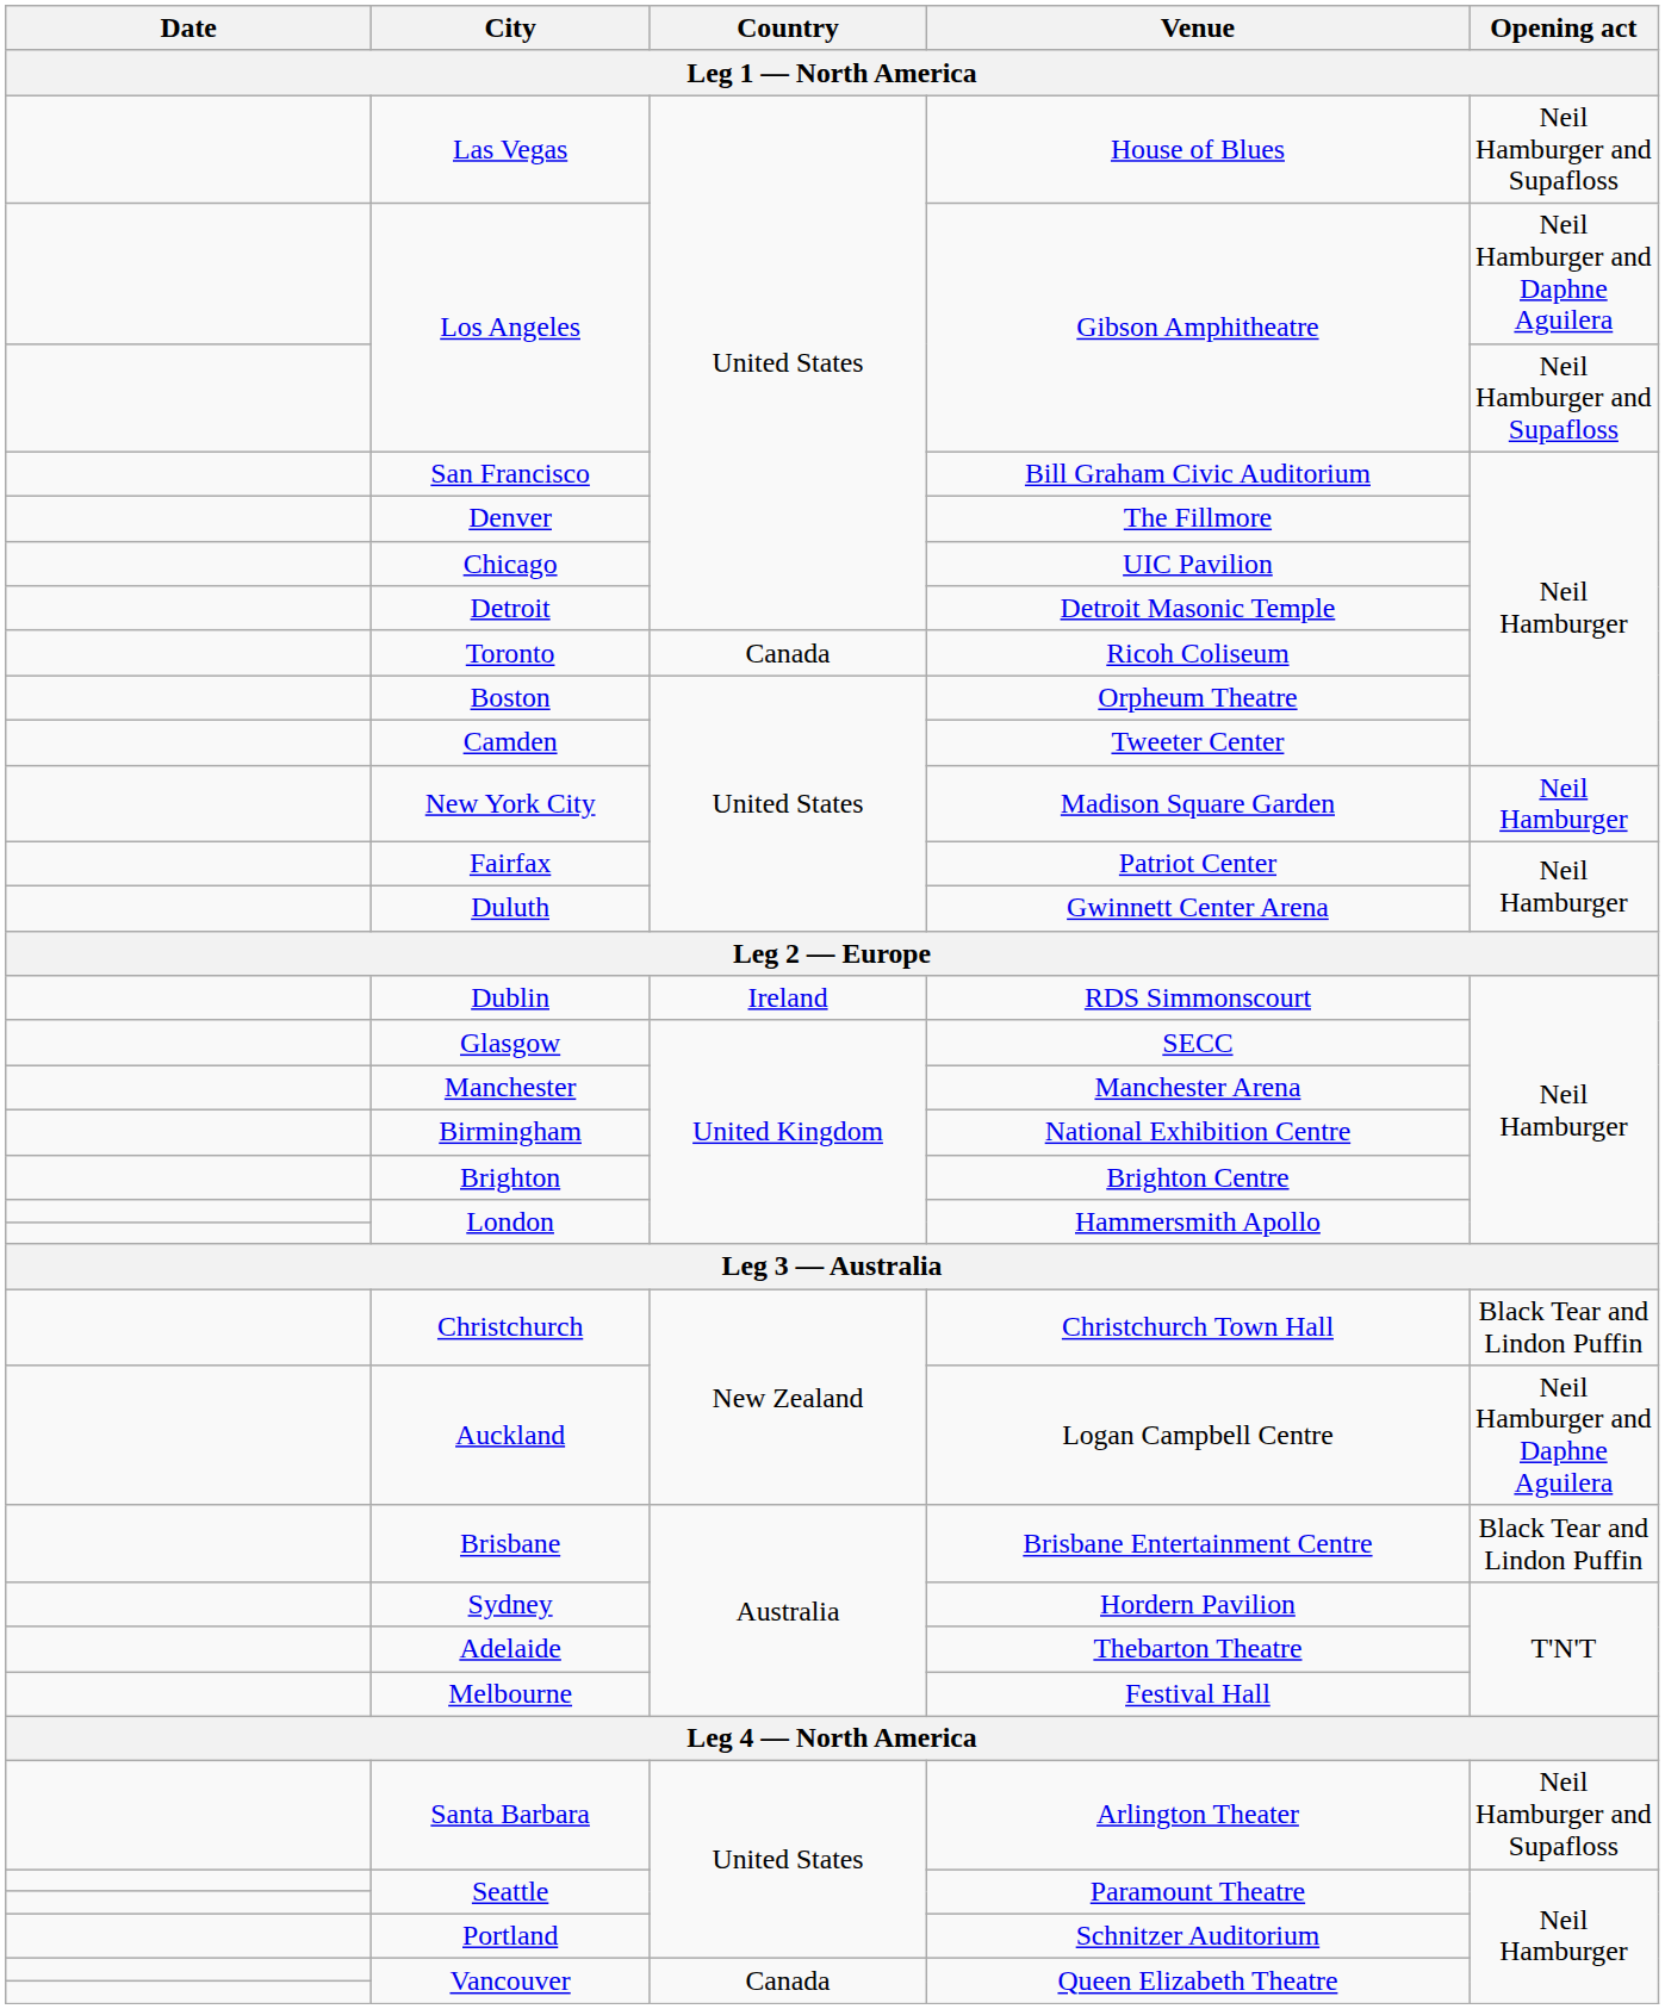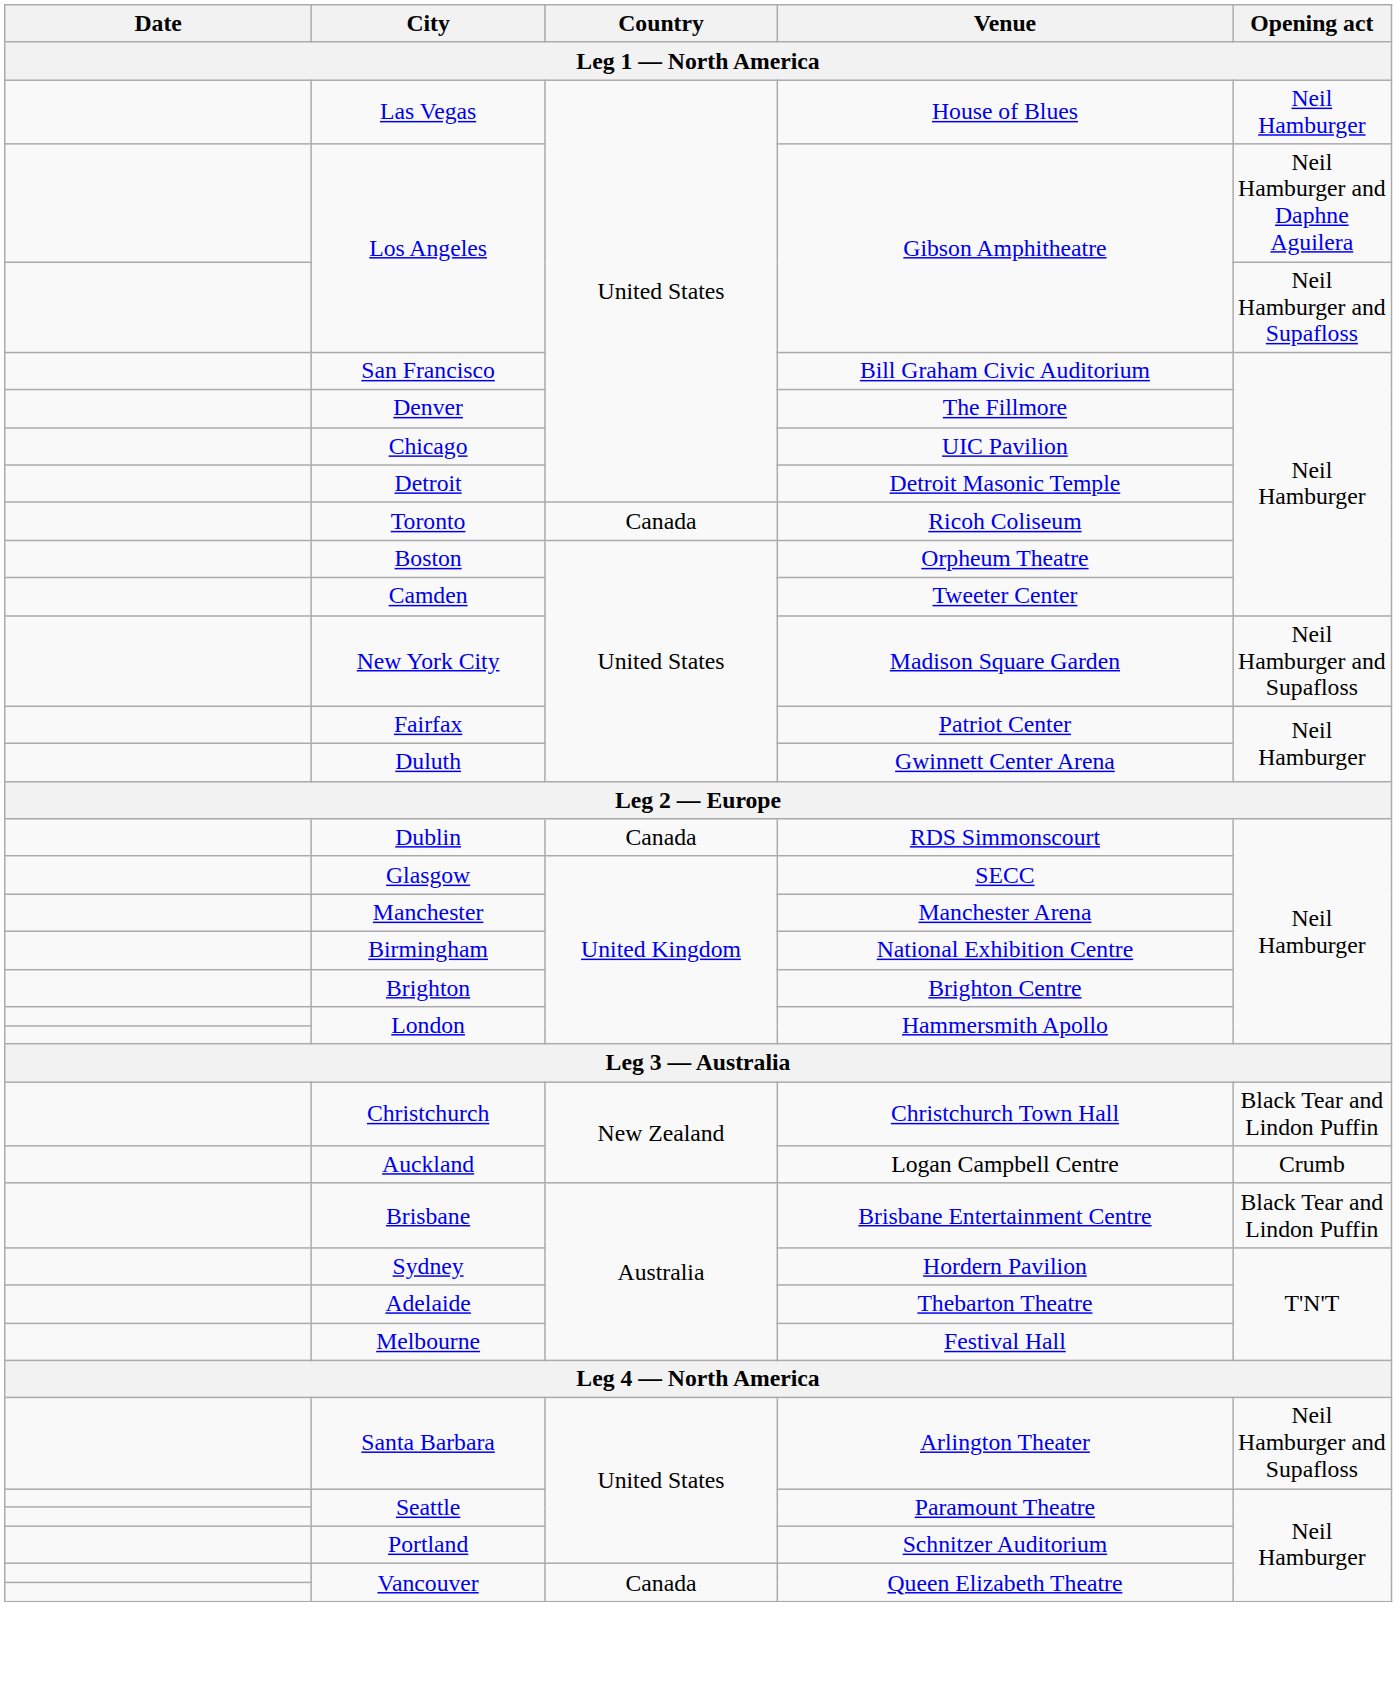 <table class="wikitable" style="text-align:center;">
 <tr>
 <th width="200">Date</th>
 <th width="150">City</th>
 <th width="150">Country</th>
 <th width="300">Venue</th>
 <th width="100">Opening act</th>
 </tr>
 <tr>
 <th colspan="5">Leg 1 — North America</th>
 </tr>
 <tr>
 <td></td>
 <td><a href='#'>Las Vegas</a></td>
 <td rowspan="7">United States</td>
 <td><a href='#'>House of Blues</a></td>
-<td>Neil Hamburger and Supafloss</td>
+<td><a href='#'>Neil Hamburger</a></td>
 </tr>
 <tr>
 <td></td>
 <td rowspan="2"><a href='#'>Los Angeles</a></td>
 <td rowspan="2"><a href='#'>Gibson Amphitheatre</a></td>
 <td>Neil Hamburger and <a href='#'>Daphne Aguilera</a></td>
 </tr>
 <tr>
 <td></td>
 <td>Neil Hamburger and <a href='#'>Supafloss</a></td>
 </tr>
 <tr>
 <td></td>
 <td><a href='#'>San Francisco</a></td>
 <td><a href='#'>Bill Graham Civic Auditorium</a></td>
 <td rowspan="7">Neil Hamburger</td>
 </tr>
 <tr>
 <td></td>
 <td><a href='#'>Denver</a></td>
 <td><a href='#'>The Fillmore</a></td>
 </tr>
 <tr>
 <td></td>
 <td><a href='#'>Chicago</a></td>
 <td><a href='#'>UIC Pavilion</a></td>
 </tr>
 <tr>
 <td></td>
 <td><a href='#'>Detroit</a></td>
 <td><a href='#'>Detroit Masonic Temple</a></td>
 </tr>
 <tr>
 <td></td>
 <td><a href='#'>Toronto</a></td>
 <td>Canada</td>
 <td><a href='#'>Ricoh Coliseum</a></td>
 </tr>
 <tr>
 <td></td>
 <td><a href='#'>Boston</a></td>
 <td rowspan="5">United States</td>
 <td><a href='#'>Orpheum Theatre</a></td>
 </tr>
 <tr>
 <td></td>
 <td><a href='#'>Camden</a></td>
 <td><a href='#'>Tweeter Center</a></td>
 </tr>
 <tr>
 <td></td>
 <td><a href='#'>New York City</a></td>
 <td><a href='#'>Madison Square Garden</a></td>
-<td><a href='#'>Neil Hamburger</a></td>
+<td>Neil Hamburger and Supafloss</td>
 </tr>
 <tr>
 <td></td>
 <td><a href='#'>Fairfax</a></td>
 <td><a href='#'>Patriot Center</a></td>
 <td rowspan="2">Neil Hamburger</td>
 </tr>
 <tr>
 <td></td>
 <td><a href='#'>Duluth</a></td>
 <td><a href='#'>Gwinnett Center Arena</a></td>
 </tr>
 <tr>
 <th colspan="5">Leg 2 — Europe</th>
 </tr>
 <tr>
 <td></td>
 <td><a href='#'>Dublin</a></td>
-<td><a href='#'>Ireland</a></td>
+<td>Canada</td>
 <td><a href='#'>RDS Simmonscourt</a></td>
 <td rowspan="7">Neil Hamburger</td>
 </tr>
 <tr>
 <td></td>
 <td><a href='#'>Glasgow</a></td>
 <td rowspan="6"><a href='#'>United Kingdom</a></td>
 <td><a href='#'>SECC</a></td>
 </tr>
 <tr>
 <td></td>
 <td><a href='#'>Manchester</a></td>
 <td><a href='#'>Manchester Arena</a></td>
 </tr>
 <tr>
 <td></td>
 <td><a href='#'>Birmingham</a></td>
 <td><a href='#'>National Exhibition Centre</a></td>
 </tr>
 <tr>
 <td></td>
 <td><a href='#'>Brighton</a></td>
 <td><a href='#'>Brighton Centre</a></td>
 </tr>
 <tr>
 <td></td>
 <td rowspan="2"><a href='#'>London</a></td>
 <td rowspan="2"><a href='#'>Hammersmith Apollo</a></td>
 </tr>
 <tr>
 <td></td>
 </tr>
 <tr>
 <th colspan="5">Leg 3 — Australia</th>
 </tr>
 <tr>
 <td></td>
 <td><a href='#'>Christchurch</a></td>
 <td rowspan="2">New Zealand</td>
 <td><a href='#'>Christchurch Town Hall</a></td>
 <td>Black Tear and Lindon Puffin</td>
 </tr>
 <tr>
 <td></td>
 <td><a href='#'>Auckland</a></td>
 <td>Logan Campbell Centre</td>
-<td>Neil Hamburger and <a href='#'>Daphne Aguilera</a></td>
+<td>Crumb</td>
 </tr>
 <tr>
 <td></td>
 <td><a href='#'>Brisbane</a></td>
 <td rowspan="4">Australia</td>
 <td><a href='#'>Brisbane Entertainment Centre</a></td>
 <td>Black Tear and Lindon Puffin</td>
 </tr>
 <tr>
 <td></td>
 <td><a href='#'>Sydney</a></td>
 <td><a href='#'>Hordern Pavilion</a></td>
 <td rowspan="3">T'N'T</td>
 </tr>
 <tr>
 <td></td>
 <td><a href='#'>Adelaide</a></td>
 <td><a href='#'>Thebarton Theatre</a></td>
 </tr>
 <tr>
 <td></td>
 <td><a href='#'>Melbourne</a></td>
 <td><a href='#'>Festival Hall</a></td>
 </tr>
 <tr>
 <th colspan="5">Leg 4 — North America</th>
 </tr>
 <tr>
 <td></td>
 <td><a href='#'>Santa Barbara</a></td>
 <td rowspan="4">United States</td>
 <td><a href='#'>Arlington Theater</a></td>
 <td>Neil Hamburger and Supafloss</td>
 </tr>
 <tr>
 <td></td>
 <td rowspan="2"><a href='#'>Seattle</a></td>
 <td rowspan="2"><a href='#'>Paramount Theatre</a></td>
 <td rowspan="5">Neil Hamburger</td>
 </tr>
 <tr>
 <td></td>
 </tr>
 <tr>
 <td></td>
 <td><a href='#'>Portland</a></td>
 <td><a href='#'>Schnitzer Auditorium</a></td>
 </tr>
 <tr>
 <td></td>
 <td rowspan="2"><a href='#'>Vancouver</a></td>
 <td rowspan="2">Canada</td>
 <td rowspan="2"><a href='#'>Queen Elizabeth Theatre</a></td>
 </tr>
 <tr>
 <td></td>
 </tr>
 </table>
